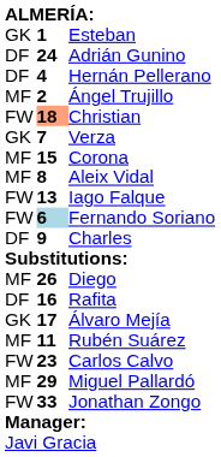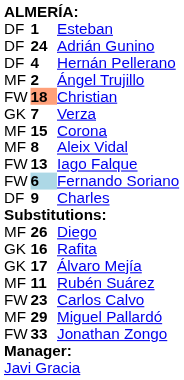 <table style="font-size: 90%" cellspacing="0" cellpadding="0">
 <tr>
 <td colspan=4><strong>ALMERÍA:</strong></td>
 </tr>
 <tr>
 <th width=25></th>
 <th width=25></th>
 </tr>
 <tr>
-<td>GK</td>
+<td>DF</td>
 <td><strong>1</strong></td>
 <td> <a href='#'>Esteban</a></td>
 </tr>
 <tr>
 <td>DF</td>
 <td><strong>24</strong></td>
 <td> <a href='#'>Adrián Gunino</a></td>
 </tr>
 <tr>
 <td>DF</td>
 <td><strong>4</strong></td>
 <td> <a href='#'>Hernán Pellerano</a></td>
 </tr>
 <tr>
 <td>MF</td>
 <td><strong>2</strong></td>
 <td> <a href='#'>Ángel Trujillo</a></td>
 </tr>
 <tr>
 <td>FW</td>
 <td style="background: lightsalmon;"><strong>18</strong></td>
 <td> <a href='#'>Christian</a></td>
 <td></td>
 </tr>
 <tr>
 <td>GK</td>
 <td><strong>7</strong></td>
 <td> <a href='#'>Verza</a></td>
 </tr>
 <tr>
 <td>MF</td>
 <td><strong>15</strong></td>
 <td> <a href='#'>Corona</a></td>
 <td></td>
 <td></td>
 </tr>
 <tr>
 <td>MF</td>
 <td><strong>8</strong></td>
 <td> <a href='#'>Aleix Vidal</a></td>
 </tr>
 <tr>
 <td>FW</td>
 <td><strong>13</strong></td>
 <td> <a href='#'>Iago Falque</a></td>
 <td></td>
 <td></td>
 </tr>
 <tr>
 <td>FW</td>
 <td style="background: lightblue;"><strong>6</strong></td>
 <td> <a href='#'>Fernando Soriano</a></td>
 <td></td>
 <td></td>
 </tr>
 <tr>
 <td>DF</td>
 <td><strong>9</strong></td>
 <td> <a href='#'>Charles</a></td>
 <td></td>
 </tr>
 <tr>
 <td colspan=3><strong>Substitutions:</strong></td>
 </tr>
 <tr>
 <td>MF</td>
 <td><strong>26</strong></td>
 <td> <a href='#'>Diego</a></td>
 </tr>
 <tr>
-<td>DF</td>
+<td>GK</td>
 <td><strong>16</strong></td>
 <td> <a href='#'>Rafita</a></td>
 </tr>
 <tr>
 <td>GK</td>
 <td><strong>17</strong></td>
 <td> <a href='#'>Álvaro Mejía</a></td>
 <td></td>
 <td></td>
 </tr>
 <tr>
 <td>MF</td>
 <td><strong>11</strong></td>
 <td> <a href='#'>Rubén Suárez</a></td>
 <td></td>
 <td></td>
 </tr>
 <tr>
 <td>FW</td>
 <td><strong>23</strong></td>
 <td> <a href='#'>Carlos Calvo</a></td>
 <td></td>
 <td></td>
 </tr>
 <tr>
 <td>MF</td>
 <td><strong>29</strong></td>
 <td> <a href='#'>Miguel Pallardó</a></td>
 </tr>
 <tr>
 <td>FW</td>
 <td><strong>33</strong></td>
 <td> <a href='#'>Jonathan Zongo</a></td>
 </tr>
 <tr>
 <td colspan=3><strong>Manager:</strong></td>
 </tr>
 <tr>
 <td colspan=3> <a href='#'>Javi Gracia</a></td>
 </tr>
 </table>
